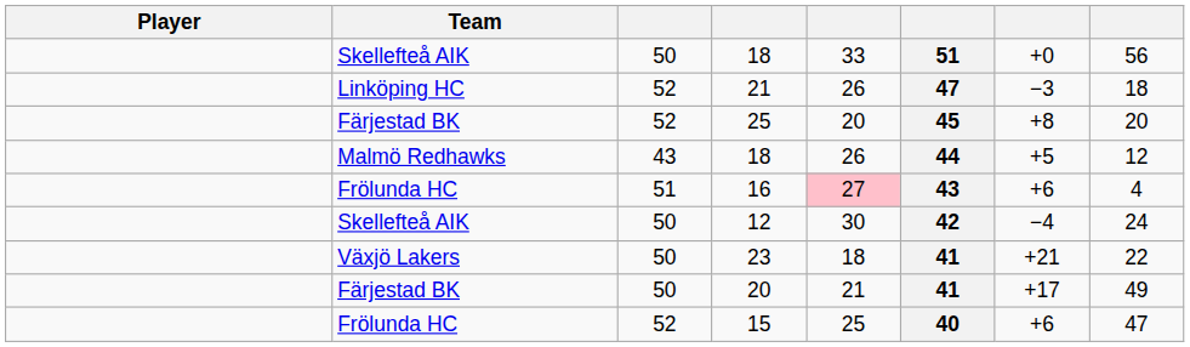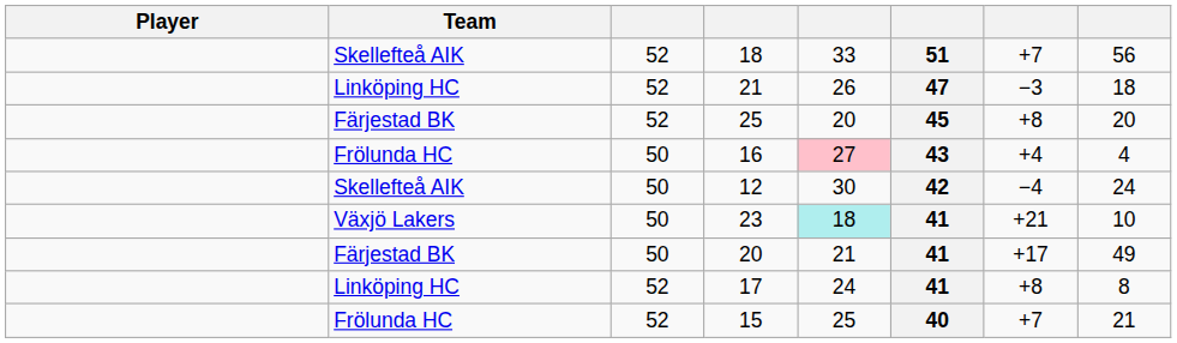 <table class="wikitable sortable" style="text-align: center">
 <tr>
 <th style="width: 15em;">Player</th>
 <th style="width: 13em;">Team</th>
 <th style="width: 4em;"></th>
 <th style="width: 4em;"></th>
 <th style="width: 4em;"></th>
 <th style="width: 4em;"></th>
 <th style="width: 4em;"></th>
 <th style="width: 4em;"></th>
 </tr>
 <tr>
 <td style="text-align:left;"> </td>
 <td style="text-align:left;"><a href='#'>Skellefteå AIK</a></td>
-<td>50</td>
+<td>52</td>
 <td>18</td>
 <td>33</td>
 <th>51</th>
-<td>+0</td>
+<td>+7</td>
 <td>56</td>
 </tr>
 <tr>
 <td style="text-align:left;"> </td>
 <td style="text-align:left;"><a href='#'>Linköping HC</a></td>
 <td>52</td>
 <td>21</td>
 <td>26</td>
 <th>47</th>
 <td>−3</td>
 <td>18</td>
 </tr>
 <tr>
 <td style="text-align:left;"> </td>
 <td style="text-align:left;"><a href='#'>Färjestad BK</a></td>
 <td>52</td>
 <td>25</td>
 <td>20</td>
 <th>45</th>
 <td>+8</td>
 <td>20</td>
 </tr>
 <tr>
 <td style="text-align:left;"> </td>
-<td style="text-align:left;"><a href='#'>Malmö Redhawks</a></td>
-<td>43</td>
-<td>18</td>
-<td>26</td>
-<th>44</th>
-<td>+5</td>
-<td>12</td>
-</tr>
-<tr>
-<td style="text-align:left;"> </td>
 <td style="text-align:left;"><a href='#'>Frölunda HC</a></td>
-<td>51</td>
+<td>50</td>
 <td>16</td>
 <td style="background: pink;">27</td>
 <th>43</th>
-<td>+6</td>
+<td>+4</td>
 <td>4</td>
 </tr>
 <tr>
 <td style="text-align:left;"> </td>
 <td style="text-align:left;"><a href='#'>Skellefteå AIK</a></td>
 <td>50</td>
 <td>12</td>
 <td>30</td>
 <th>42</th>
 <td>−4</td>
 <td>24</td>
 </tr>
 <tr>
 <td style="text-align:left;"> </td>
 <td style="text-align:left;"><a href='#'>Växjö Lakers</a></td>
 <td>50</td>
 <td>23</td>
-<td>18</td>
+<td style="background: paleturquoise;">18</td>
 <th>41</th>
 <td>+21</td>
-<td>22</td>
+<td>10</td>
 </tr>
 <tr>
 <td style="text-align:left;"> </td>
 <td style="text-align:left;"><a href='#'>Färjestad BK</a></td>
 <td>50</td>
 <td>20</td>
 <td>21</td>
 <th>41</th>
 <td>+17</td>
 <td>49</td>
 </tr>
 <tr>
 <td style="text-align:left;"> </td>
+<td style="text-align:left;"><a href='#'>Linköping HC</a></td>
+<td>52</td>
+<td>17</td>
+<td>24</td>
+<th>41</th>
+<td>+8</td>
+<td>8</td>
+</tr>
+<tr>
+<td style="text-align:left;"> </td>
 <td style="text-align:left;"><a href='#'>Frölunda HC</a></td>
 <td>52</td>
 <td>15</td>
 <td>25</td>
 <th>40</th>
-<td>+6</td>
-<td>47</td>
+<td>+7</td>
+<td>21</td>
 </tr>
 </table>
